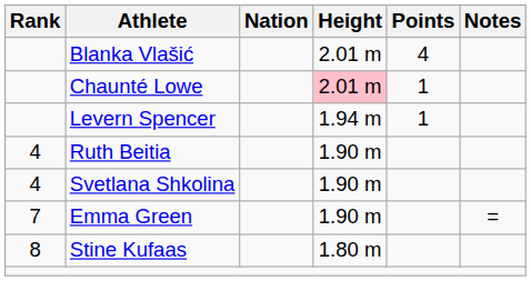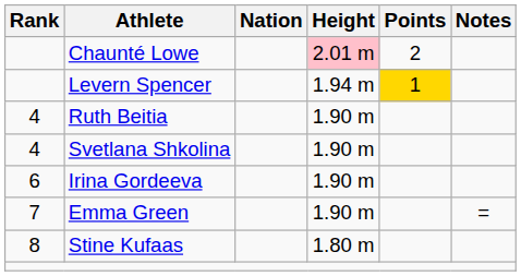 <table class="wikitable sortable" style="text-align:center;">
 <tr>
 <th scope="col" style="width: 10px;">Rank</th>
 <th scope="col">Athlete</th>
 <th scope="col">Nation</th>
 <th scope="col">Height</th>
 <th scope="col">Points</th>
 <th scope="col">Notes</th>
 </tr>
 <tr>
 <td></td>
-<td align=left><a href='#'>Blanka Vlašić</a></td>
-<td align=left></td>
-<td>2.01 m</td>
-<td>4</td>
-<td></td>
-</tr>
-<tr>
-<td></td>
 <td align=left><a href='#'>Chaunté Lowe</a></td>
 <td align=left></td>
 <td style="background: pink;">2.01 m</td>
-<td>1</td>
+<td>2</td>
 <td></td>
 </tr>
 <tr>
 <td></td>
 <td align=left><a href='#'>Levern Spencer</a></td>
 <td align=left></td>
 <td>1.94 m</td>
-<td>1</td>
+<td style="background: gold;">1</td>
 <td></td>
 </tr>
 <tr>
 <td>4</td>
 <td align=left><a href='#'>Ruth Beitia</a></td>
 <td align=left></td>
 <td>1.90 m</td>
 <td></td>
 <td></td>
 </tr>
 <tr>
 <td>4</td>
 <td align=left><a href='#'>Svetlana Shkolina</a></td>
+<td align=left></td>
+<td>1.90 m</td>
+<td></td>
+<td></td>
+</tr>
+<tr>
+<td>6</td>
+<td align=left><a href='#'>Irina Gordeeva</a></td>
 <td align=left></td>
 <td>1.90 m</td>
 <td></td>
 <td></td>
 </tr>
 <tr>
 <td>7</td>
 <td align=left><a href='#'>Emma Green</a></td>
 <td align=left></td>
 <td>1.90 m</td>
 <td></td>
 <td>=</td>
 </tr>
 <tr>
 <td>8</td>
 <td align=left><a href='#'>Stine Kufaas</a></td>
 <td align=left></td>
 <td>1.80 m</td>
 <td></td>
 <td></td>
 </tr>
 <tr class="sortbottom">
 <td colspan="6"></td>
 </tr>
 </table>
